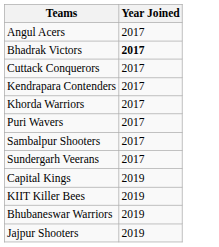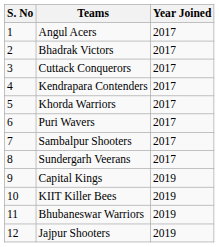 <table class="wikitable sortable">
 <tr>
+<th>S. No</th>
 <th>Teams</th>
 <th>Year Joined</th>
 </tr>
 <tr>
+<td>1</td>
 <td>Angul Acers</td>
 <td>2017</td>
 </tr>
 <tr>
+<td>2</td>
 <td>Bhadrak Victors</td>
-<td><strong>2017</strong></td>
+<td>2017</td>
 </tr>
 <tr>
+<td>3</td>
 <td>Cuttack Conquerors</td>
 <td>2017</td>
 </tr>
 <tr>
+<td>4</td>
 <td>Kendrapara Contenders</td>
 <td>2017</td>
 </tr>
 <tr>
+<td>5</td>
 <td>Khorda Warriors</td>
 <td>2017</td>
 </tr>
 <tr>
+<td>6</td>
 <td>Puri Wavers</td>
 <td>2017</td>
 </tr>
 <tr>
+<td>7</td>
 <td>Sambalpur Shooters</td>
 <td>2017</td>
 </tr>
 <tr>
+<td>8</td>
 <td>Sundergarh Veerans</td>
 <td>2017</td>
 </tr>
 <tr>
+<td>9</td>
 <td>Capital Kings</td>
 <td>2019</td>
 </tr>
 <tr>
+<td>10</td>
 <td>KIIT Killer Bees</td>
 <td>2019</td>
 </tr>
 <tr>
+<td>11</td>
 <td>Bhubaneswar Warriors</td>
 <td>2019</td>
 </tr>
 <tr>
+<td>12</td>
 <td>Jajpur Shooters</td>
 <td>2019</td>
 </tr>
 </table>
